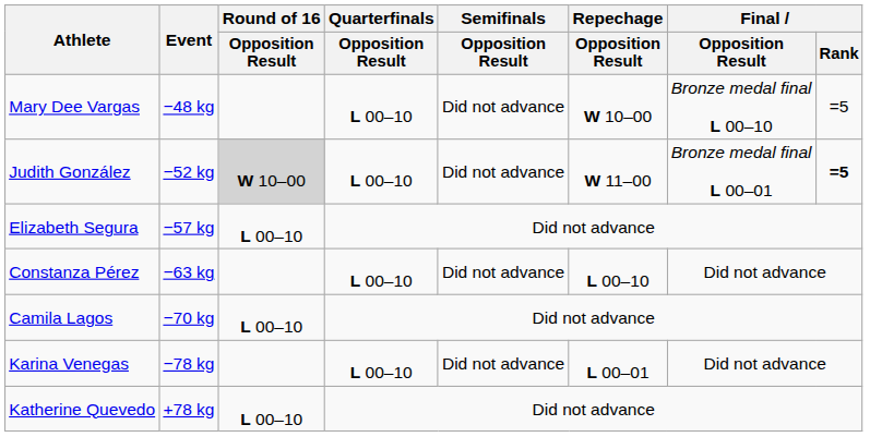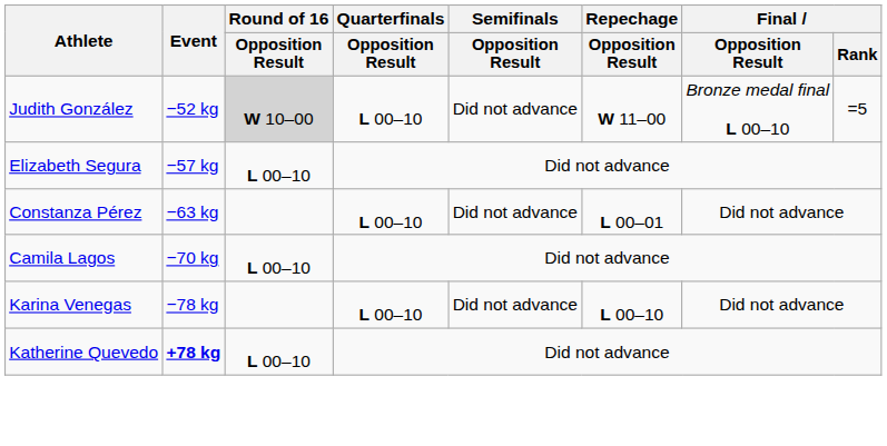 <table class="wikitable" style="font-size:90%">
 <tr>
 <th rowspan=2>Athlete</th>
 <th rowspan=2>Event</th>
 <th>Round of 16</th>
 <th>Quarterfinals</th>
 <th>Semifinals</th>
 <th>Repechage</th>
 <th colspan=2>Final / </th>
 </tr>
 <tr style="font-size:95%">
 <th>Opposition<br>Result</th>
 <th>Opposition<br>Result</th>
 <th>Opposition<br>Result</th>
 <th>Opposition<br>Result</th>
 <th>Opposition<br>Result</th>
 <th>Rank</th>
 </tr>
 <tr style="text-align:center">
-<td style="text-align:left"><a href='#'>Mary Dee Vargas</a></td>
-<td style="text-align:left"><a href='#'>−48 kg</a></td>
-<td></td>
-<td><br><strong>L</strong> 00–10</td>
-<td>Did not advance</td>
-<td><br><strong>W</strong> 10–00</td>
-<td><em>Bronze medal final</em><br><br><strong>L</strong> 00–10</td>
-<td>=5</td>
-</tr>
-<tr style="text-align:center">
 <td style="text-align:left"><a href='#'>Judith González</a></td>
 <td style="text-align:left"><a href='#'>−52 kg</a></td>
 <td style="background: lightgrey;"><br><strong>W</strong> 10–00</td>
 <td><br><strong>L</strong> 00–10</td>
 <td>Did not advance</td>
 <td><br><strong>W</strong> 11–00</td>
-<td><em>Bronze medal final</em><br><br><strong>L</strong> 00–01</td>
-<td><strong>=5</strong></td>
+<td><em>Bronze medal final</em><br><br><strong>L</strong> 00–10</td>
+<td>=5</td>
 </tr>
 <tr style="text-align:center">
 <td style="text-align:left"><a href='#'>Elizabeth Segura</a></td>
 <td style="text-align:left"><a href='#'>−57 kg</a></td>
 <td><br><strong>L</strong> 00–10</td>
 <td colspan="5">Did not advance</td>
 </tr>
 <tr style="text-align:center">
 <td style="text-align:left"><a href='#'>Constanza Pérez</a></td>
 <td style="text-align:left"><a href='#'>−63 kg</a></td>
 <td></td>
 <td><br><strong>L</strong> 00–10</td>
 <td>Did not advance</td>
-<td><br><strong>L</strong> 00–10</td>
+<td><br><strong>L</strong> 00–01</td>
 <td colspan="2">Did not advance</td>
 </tr>
 <tr style="text-align:center">
 <td style="text-align:left"><a href='#'>Camila Lagos</a></td>
 <td style="text-align:left"><a href='#'>−70 kg</a></td>
 <td><br><strong>L</strong> 00–10</td>
 <td colspan="5">Did not advance</td>
 </tr>
 <tr style="text-align:center">
 <td style="text-align:left"><a href='#'>Karina Venegas</a></td>
 <td style="text-align:left"><a href='#'>−78 kg</a></td>
 <td></td>
 <td><br><strong>L</strong> 00–10</td>
 <td>Did not advance</td>
-<td><br><strong>L</strong> 00–01</td>
+<td><br><strong>L</strong> 00–10</td>
 <td colspan="2">Did not advance</td>
 </tr>
 <tr style="text-align:center">
 <td style="text-align:left"><a href='#'>Katherine Quevedo</a></td>
-<td style="text-align:left"><a href='#'>+78 kg</a></td>
+<td style="text-align:left"><strong><a href='#'>+78 kg</a></strong></td>
 <td><br><strong>L</strong> 00–10</td>
 <td colspan="5">Did not advance</td>
 </tr>
 </table>
